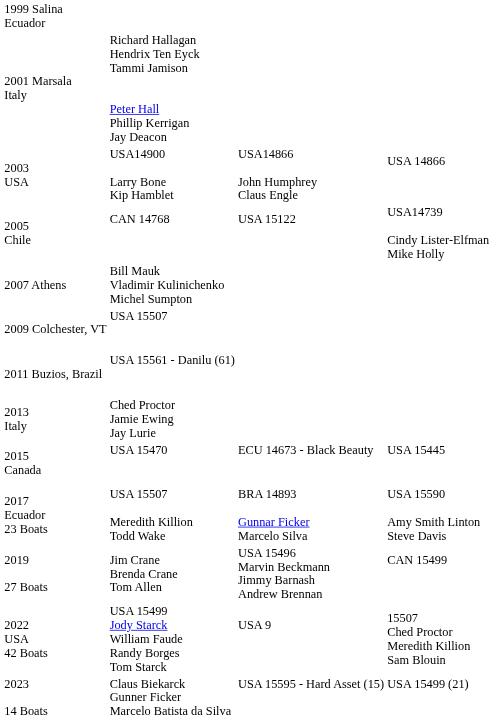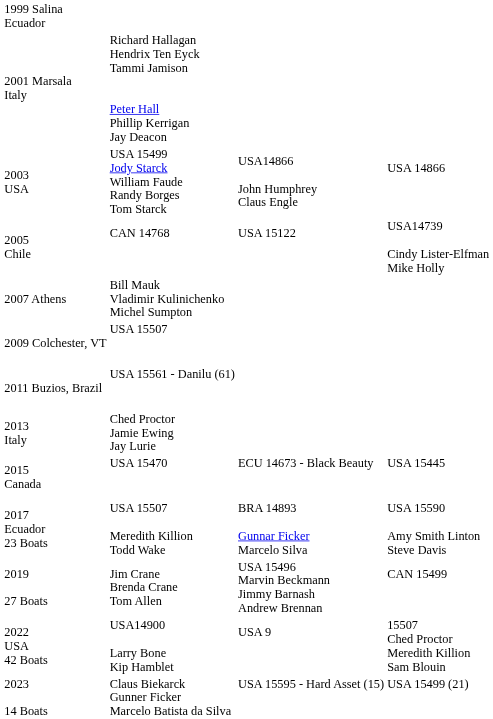 <table>
 <tr>
 <td>1999 Salina<br>Ecuador</td>
 <td></td>
 <td></td>
 <td></td>
 <td></td>
 </tr>
 <tr>
 <td>2001 Marsala<br>Italy</td>
 <td>Richard Hallagan<br>Hendrix Ten Eyck<br>Tammi Jamison<br><br><br> <a href='#'>Peter Hall</a><br>Phillip Kerrigan<br>Jay Deacon</td>
 <td></td>
 <td></td>
 <td></td>
 </tr>
 <tr>
 <td>2003<br>USA</td>
-<td>USA14900<br><br>Larry Bone<br>Kip Hamblet</td>
+<td>USA 15499<br><a href='#'>Jody Starck</a><br>William Faude<br>Randy Borges<br>Tom Starck</td>
 <td>USA14866<br><br>John Humphrey<br>Claus Engle</td>
 <td>USA 14866 <br><br><br></td>
 <td></td>
 </tr>
 <tr>
 <td>2005<br>Chile</td>
 <td>CAN 14768 <br><br><br></td>
 <td>USA 15122 <br><br><br></td>
 <td>USA14739<br><br>Cindy Lister-Elfman<br>Mike Holly</td>
 <td></td>
 </tr>
 <tr>
 <td>2007 Athens</td>
 <td>Bill Mauk<br>Vladimir Kulinichenko<br>Michel Sumpton</td>
 <td></td>
 <td></td>
 <td></td>
 </tr>
 <tr>
 <td>2009 Colchester, VT</td>
 <td>USA 15507<br><br><br></td>
 <td></td>
 <td></td>
 <td></td>
 </tr>
 <tr>
 <td>2011 Buzios, Brazil</td>
 <td>USA 15561 - Danilu	(61)<br><br><br></td>
 <td></td>
 <td></td>
 <td></td>
 </tr>
 <tr>
 <td>2013<br>Italy</td>
 <td>Ched Proctor<br>Jamie Ewing<br>Jay Lurie</td>
 <td></td>
 <td></td>
 <td></td>
 </tr>
 <tr>
 <td>2015<br>Canada</td>
 <td>USA 15470<br><br><br></td>
 <td>ECU 14673 - Black Beauty<br><br><br></td>
 <td>USA 15445<br><br><br></td>
 <td></td>
 </tr>
 <tr>
 <td>2017<br>Ecuador<br>23 Boats</td>
 <td>USA 15507<br><br>Meredith Killion<br>Todd Wake</td>
 <td>BRA 14893<br><br><a href='#'>Gunnar Ficker</a><br>Marcelo Silva</td>
 <td>USA 15590<br><br>Amy Smith Linton<br>Steve Davis</td>
 <td></td>
 </tr>
 <tr>
 <td>2019<br><br>27 Boats</td>
 <td>Jim Crane<br>Brenda Crane<br>Tom Allen</td>
 <td>USA 15496<br>Marvin Beckmann<br>Jimmy Barnash<br>Andrew Brennan</td>
 <td>CAN 15499<br><br><br></td>
 <td></td>
 </tr>
 <tr>
 <td>2022<br>USA<br>42 Boats</td>
-<td>USA 15499<br><a href='#'>Jody Starck</a><br>William Faude<br>Randy Borges<br>Tom Starck</td>
+<td>USA14900<br><br>Larry Bone<br>Kip Hamblet</td>
 <td>USA 9<br><br><br></td>
 <td>15507<br>Ched Proctor<br>Meredith Killion<br>Sam Blouin</td>
 <td></td>
 </tr>
 <tr>
 <td>2023<br><br>14 Boats</td>
 <td>Claus Biekarck<br>Gunner Ficker<br>Marcelo Batista da Silva</td>
 <td>USA 15595 - Hard Asset (15)<br><br><br></td>
 <td>USA 15499 (21)<br><br><br></td>
 <td></td>
 </tr>
 </table>
